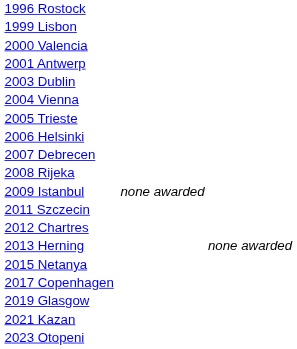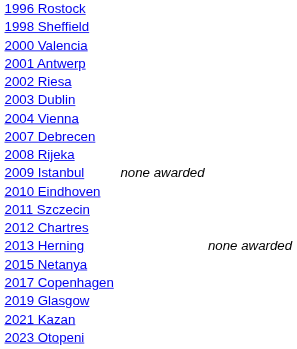 <table>
 <tr>
 <td><a href='#'>1996 Rostock</a></td>
 <td></td>
 <td></td>
 <td></td>
 </tr>
 <tr>
-<td><a href='#'>1999 Lisbon</a></td>
+<td><a href='#'>1998 Sheffield</a></td>
 <td></td>
 <td></td>
 <td></td>
 </tr>
 <tr>
 <td><a href='#'>2000 Valencia</a></td>
 <td></td>
 <td></td>
 <td></td>
 </tr>
 <tr>
 <td><a href='#'>2001 Antwerp</a></td>
 <td></td>
 <td></td>
 <td></td>
 </tr>
 <tr>
+<td><a href='#'>2002 Riesa</a></td>
+<td></td>
+<td></td>
+<td></td>
+</tr>
+<tr>
 <td><a href='#'>2003 Dublin</a></td>
 <td></td>
 <td></td>
 <td></td>
 </tr>
 <tr>
 <td><a href='#'>2004 Vienna</a></td>
-<td></td>
-<td></td>
-<td></td>
-</tr>
-<tr>
-<td><a href='#'>2005 Trieste</a></td>
-<td></td>
-<td></td>
-<td></td>
-</tr>
-<tr>
-<td><a href='#'>2006 Helsinki</a></td>
 <td></td>
 <td></td>
 <td></td>
 </tr>
 <tr>
 <td><a href='#'>2007 Debrecen</a></td>
 <td></td>
 <td></td>
 <td></td>
 </tr>
 <tr>
 <td><a href='#'>2008 Rijeka</a></td>
 <td></td>
 <td></td>
 <td></td>
 </tr>
 <tr>
 <td rowspan=2><a href='#'>2009 Istanbul</a></td>
 <td></td>
 <td rowspan=2><em>none awarded</em></td>
 <td rowspan=2></td>
 </tr>
 <tr>
+<td></td>
+</tr>
+<tr>
+<td><a href='#'>2010 Eindhoven</a></td>
+<td></td>
+<td></td>
 <td></td>
 </tr>
 <tr>
 <td><a href='#'>2011 Szczecin</a></td>
 <td></td>
 <td></td>
 <td></td>
 </tr>
 <tr>
 <td><a href='#'>2012 Chartres</a></td>
 <td></td>
 <td></td>
 <td></td>
 </tr>
 <tr>
 <td rowspan=2><a href='#'>2013 Herning</a></td>
 <td rowspan=2></td>
 <td></td>
 <td rowspan=2><em>none awarded</em></td>
 </tr>
 <tr>
 <td></td>
 </tr>
 <tr>
 <td><a href='#'>2015 Netanya</a></td>
 <td></td>
 <td></td>
 <td></td>
 </tr>
 <tr>
 <td><a href='#'>2017 Copenhagen</a></td>
 <td></td>
 <td></td>
 <td></td>
 </tr>
 <tr>
 <td><a href='#'>2019 Glasgow</a></td>
 <td></td>
 <td></td>
 <td></td>
 </tr>
 <tr>
 <td><a href='#'>2021 Kazan</a></td>
 <td></td>
 <td></td>
 <td></td>
 </tr>
 <tr>
 <td rowspan=2><a href='#'>2023 Otopeni</a></td>
 <td rowspan=2></td>
 <td rowspan=2></td>
 <td></td>
 </tr>
 <tr>
 <td></td>
 </tr>
 </table>
